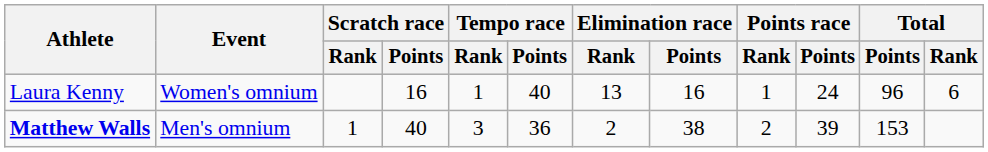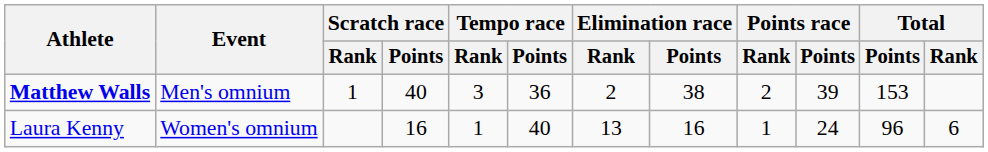 <table class=wikitable style=font-size:90%;text-align:center>
 <tr>
 <th rowspan=2>Athlete</th>
 <th rowspan=2>Event</th>
 <th colspan=2>Scratch race</th>
 <th colspan=2>Tempo race</th>
 <th colspan=2>Elimination race</th>
 <th colspan=2>Points race</th>
 <th colspan=2>Total</th>
 </tr>
 <tr style=font-size:95%>
 <th>Rank</th>
 <th>Points</th>
 <th>Rank</th>
 <th>Points</th>
 <th>Rank</th>
 <th>Points</th>
 <th>Rank</th>
 <th>Points</th>
 <th>Points</th>
 <th>Rank</th>
 </tr>
 <tr>
+<td align=left><strong><a href='#'>Matthew Walls</a></strong></td>
+<td align=left><a href='#'>Men's omnium</a></td>
+<td>1</td>
+<td>40</td>
+<td>3</td>
+<td>36</td>
+<td>2</td>
+<td>38</td>
+<td>2</td>
+<td>39</td>
+<td>153</td>
+<td></td>
+</tr>
+<tr>
 <td align=left><a href='#'>Laura Kenny</a></td>
 <td align=left><a href='#'>Women's omnium</a></td>
 <td></td>
 <td>16</td>
 <td>1</td>
 <td>40</td>
 <td>13</td>
 <td>16</td>
 <td>1</td>
 <td>24</td>
 <td>96</td>
 <td>6</td>
 </tr>
-<tr>
-<td align=left><strong><a href='#'>Matthew Walls</a></strong></td>
-<td align=left><a href='#'>Men's omnium</a></td>
-<td>1</td>
-<td>40</td>
-<td>3</td>
-<td>36</td>
-<td>2</td>
-<td>38</td>
-<td>2</td>
-<td>39</td>
-<td>153</td>
-<td></td>
-</tr>
 </table>
